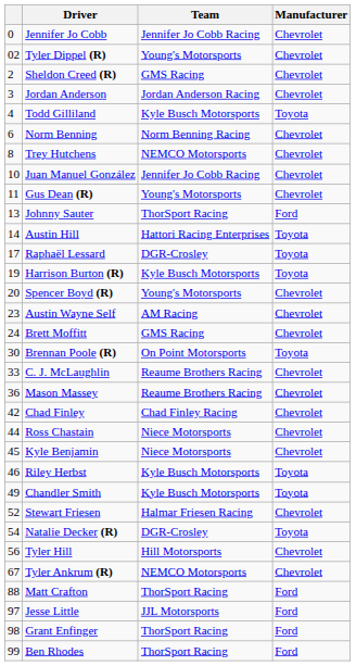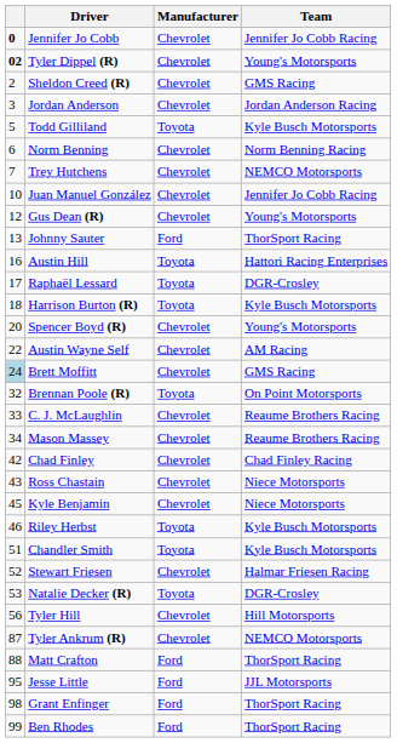 <table class="wikitable" style="font-size:95%">
 <tr>
 <th></th>
 <th>Driver</th>
+<th>Manufacturer</th>
 <th>Team</th>
-<th>Manufacturer</th>
 </tr>
 <tr>
-<td>0</td>
+<td><strong>0</strong></td>
 <td><a href='#'>Jennifer Jo Cobb</a></td>
+<td><a href='#'>Chevrolet</a></td>
 <td><a href='#'>Jennifer Jo Cobb Racing</a></td>
-<td><a href='#'>Chevrolet</a></td>
 </tr>
 <tr>
-<td>02</td>
+<td><strong>02</strong></td>
 <td><a href='#'>Tyler Dippel</a> <strong>(R)</strong></td>
+<td><a href='#'>Chevrolet</a></td>
 <td><a href='#'>Young's Motorsports</a></td>
-<td><a href='#'>Chevrolet</a></td>
 </tr>
 <tr>
 <td>2</td>
 <td><a href='#'>Sheldon Creed</a> <strong>(R)</strong></td>
+<td><a href='#'>Chevrolet</a></td>
 <td><a href='#'>GMS Racing</a></td>
-<td><a href='#'>Chevrolet</a></td>
 </tr>
 <tr>
 <td>3</td>
 <td><a href='#'>Jordan Anderson</a></td>
+<td><a href='#'>Chevrolet</a></td>
 <td><a href='#'>Jordan Anderson Racing</a></td>
-<td><a href='#'>Chevrolet</a></td>
 </tr>
 <tr>
-<td>4</td>
+<td>5</td>
 <td><a href='#'>Todd Gilliland</a></td>
+<td><a href='#'>Toyota</a></td>
 <td><a href='#'>Kyle Busch Motorsports</a></td>
-<td><a href='#'>Toyota</a></td>
 </tr>
 <tr>
 <td>6</td>
 <td><a href='#'>Norm Benning</a></td>
+<td><a href='#'>Chevrolet</a></td>
 <td><a href='#'>Norm Benning Racing</a></td>
-<td><a href='#'>Chevrolet</a></td>
 </tr>
 <tr>
-<td>8</td>
+<td>7</td>
 <td><a href='#'>Trey Hutchens</a></td>
+<td><a href='#'>Chevrolet</a></td>
 <td><a href='#'>NEMCO Motorsports</a></td>
-<td><a href='#'>Chevrolet</a></td>
 </tr>
 <tr>
 <td>10</td>
 <td><a href='#'>Juan Manuel González</a></td>
+<td><a href='#'>Chevrolet</a></td>
 <td><a href='#'>Jennifer Jo Cobb Racing</a></td>
-<td><a href='#'>Chevrolet</a></td>
 </tr>
 <tr>
-<td>11</td>
+<td>12</td>
 <td><a href='#'>Gus Dean</a> <strong>(R)</strong></td>
+<td><a href='#'>Chevrolet</a></td>
 <td><a href='#'>Young's Motorsports</a></td>
-<td><a href='#'>Chevrolet</a></td>
 </tr>
 <tr>
 <td>13</td>
 <td><a href='#'>Johnny Sauter</a></td>
+<td><a href='#'>Ford</a></td>
 <td><a href='#'>ThorSport Racing</a></td>
-<td><a href='#'>Ford</a></td>
 </tr>
 <tr>
-<td>14</td>
+<td>16</td>
 <td><a href='#'>Austin Hill</a></td>
+<td><a href='#'>Toyota</a></td>
 <td><a href='#'>Hattori Racing Enterprises</a></td>
-<td><a href='#'>Toyota</a></td>
 </tr>
 <tr>
 <td>17</td>
 <td><a href='#'>Raphaël Lessard</a></td>
+<td><a href='#'>Toyota</a></td>
 <td><a href='#'>DGR-Crosley</a></td>
-<td><a href='#'>Toyota</a></td>
 </tr>
 <tr>
-<td>19</td>
+<td>18</td>
 <td><a href='#'>Harrison Burton</a> <strong>(R)</strong></td>
+<td><a href='#'>Toyota</a></td>
 <td><a href='#'>Kyle Busch Motorsports</a></td>
-<td><a href='#'>Toyota</a></td>
 </tr>
 <tr>
 <td>20</td>
 <td><a href='#'>Spencer Boyd</a> <strong>(R)</strong></td>
+<td><a href='#'>Chevrolet</a></td>
 <td><a href='#'>Young's Motorsports</a></td>
-<td><a href='#'>Chevrolet</a></td>
 </tr>
 <tr>
-<td>23</td>
+<td>22</td>
 <td><a href='#'>Austin Wayne Self</a></td>
+<td><a href='#'>Chevrolet</a></td>
 <td><a href='#'>AM Racing</a></td>
-<td><a href='#'>Chevrolet</a></td>
 </tr>
 <tr>
-<td>24</td>
+<td style="background: lightblue;">24</td>
 <td><a href='#'>Brett Moffitt</a></td>
+<td><a href='#'>Chevrolet</a></td>
 <td><a href='#'>GMS Racing</a></td>
-<td><a href='#'>Chevrolet</a></td>
 </tr>
 <tr>
-<td>30</td>
+<td>32</td>
 <td><a href='#'>Brennan Poole</a> <strong>(R)</strong></td>
+<td><a href='#'>Toyota</a></td>
 <td><a href='#'>On Point Motorsports</a></td>
-<td><a href='#'>Toyota</a></td>
 </tr>
 <tr>
 <td>33</td>
 <td><a href='#'>C. J. McLaughlin</a></td>
+<td><a href='#'>Chevrolet</a></td>
 <td><a href='#'>Reaume Brothers Racing</a></td>
-<td><a href='#'>Chevrolet</a></td>
 </tr>
 <tr>
-<td>36</td>
+<td>34</td>
 <td><a href='#'>Mason Massey</a></td>
+<td><a href='#'>Chevrolet</a></td>
 <td><a href='#'>Reaume Brothers Racing</a></td>
-<td><a href='#'>Chevrolet</a></td>
 </tr>
 <tr>
 <td>42</td>
 <td><a href='#'>Chad Finley</a></td>
+<td><a href='#'>Chevrolet</a></td>
 <td><a href='#'>Chad Finley Racing</a></td>
-<td><a href='#'>Chevrolet</a></td>
 </tr>
 <tr>
-<td>44</td>
+<td>43</td>
 <td><a href='#'>Ross Chastain</a></td>
+<td><a href='#'>Chevrolet</a></td>
 <td><a href='#'>Niece Motorsports</a></td>
-<td><a href='#'>Chevrolet</a></td>
 </tr>
 <tr>
 <td>45</td>
 <td><a href='#'>Kyle Benjamin</a></td>
+<td><a href='#'>Chevrolet</a></td>
 <td><a href='#'>Niece Motorsports</a></td>
-<td><a href='#'>Chevrolet</a></td>
 </tr>
 <tr>
 <td>46</td>
 <td><a href='#'>Riley Herbst</a></td>
+<td><a href='#'>Toyota</a></td>
 <td><a href='#'>Kyle Busch Motorsports</a></td>
-<td><a href='#'>Toyota</a></td>
 </tr>
 <tr>
-<td>49</td>
+<td>51</td>
 <td><a href='#'>Chandler Smith</a></td>
+<td><a href='#'>Toyota</a></td>
 <td><a href='#'>Kyle Busch Motorsports</a></td>
-<td><a href='#'>Toyota</a></td>
 </tr>
 <tr>
 <td>52</td>
 <td><a href='#'>Stewart Friesen</a></td>
+<td><a href='#'>Chevrolet</a></td>
 <td><a href='#'>Halmar Friesen Racing</a></td>
-<td><a href='#'>Chevrolet</a></td>
 </tr>
 <tr>
-<td>54</td>
+<td>53</td>
 <td><a href='#'>Natalie Decker</a> <strong>(R)</strong></td>
+<td><a href='#'>Toyota</a></td>
 <td><a href='#'>DGR-Crosley</a></td>
-<td><a href='#'>Toyota</a></td>
 </tr>
 <tr>
 <td>56</td>
 <td><a href='#'>Tyler Hill</a></td>
+<td><a href='#'>Chevrolet</a></td>
 <td><a href='#'>Hill Motorsports</a></td>
-<td><a href='#'>Chevrolet</a></td>
 </tr>
 <tr>
-<td>67</td>
+<td>87</td>
 <td><a href='#'>Tyler Ankrum</a> <strong>(R)</strong></td>
+<td><a href='#'>Chevrolet</a></td>
 <td><a href='#'>NEMCO Motorsports</a></td>
-<td><a href='#'>Chevrolet</a></td>
 </tr>
 <tr>
 <td>88</td>
 <td><a href='#'>Matt Crafton</a></td>
+<td><a href='#'>Ford</a></td>
 <td><a href='#'>ThorSport Racing</a></td>
-<td><a href='#'>Ford</a></td>
 </tr>
 <tr>
-<td>97</td>
+<td>95</td>
 <td><a href='#'>Jesse Little</a></td>
+<td><a href='#'>Ford</a></td>
 <td><a href='#'>JJL Motorsports</a></td>
-<td><a href='#'>Ford</a></td>
 </tr>
 <tr>
 <td>98</td>
 <td><a href='#'>Grant Enfinger</a></td>
+<td><a href='#'>Ford</a></td>
 <td><a href='#'>ThorSport Racing</a></td>
-<td><a href='#'>Ford</a></td>
 </tr>
 <tr>
 <td>99</td>
 <td><a href='#'>Ben Rhodes</a></td>
+<td><a href='#'>Ford</a></td>
 <td><a href='#'>ThorSport Racing</a></td>
-<td><a href='#'>Ford</a></td>
 </tr>
 </table>
